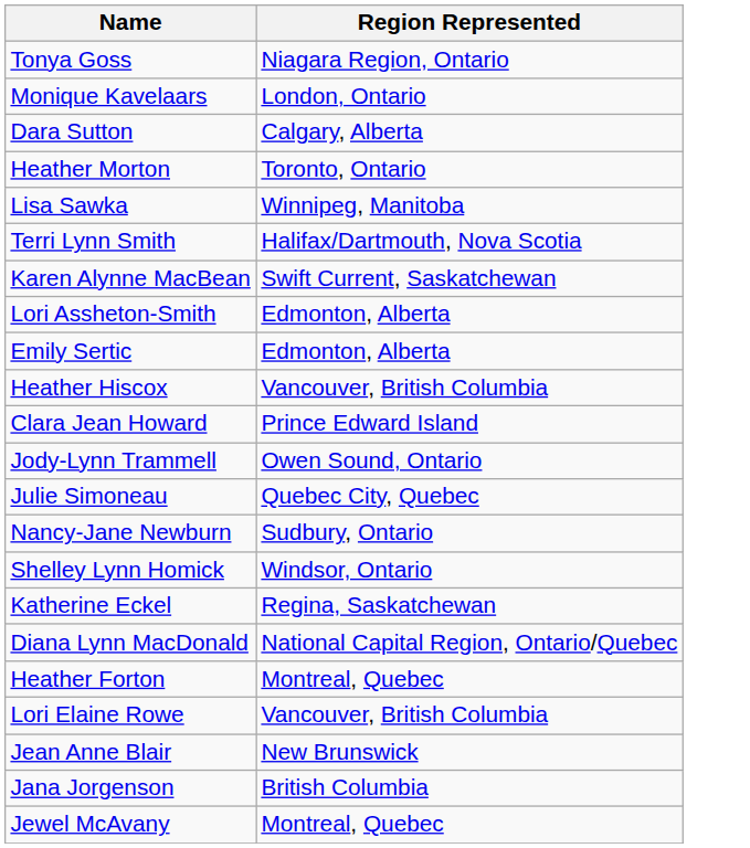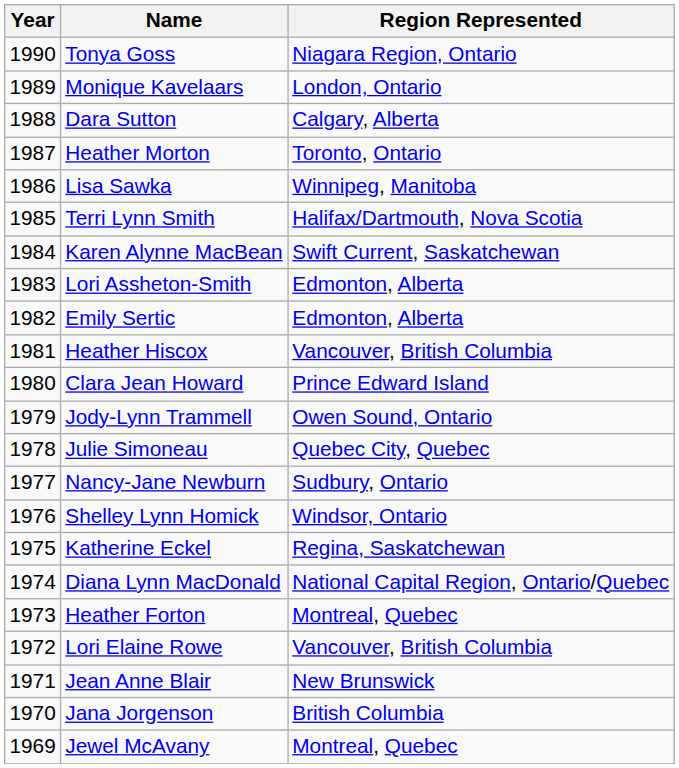 <table class = "wikitable">
 <tr>
+<th>Year</th>
 <th>Name</th>
 <th>Region Represented</th>
 </tr>
 <tr>
+<td>1990</td>
 <td><a href='#'>Tonya Goss</a></td>
 <td><a href='#'>Niagara Region, Ontario</a></td>
 </tr>
 <tr>
+<td>1989</td>
 <td><a href='#'>Monique Kavelaars</a></td>
 <td><a href='#'>London, Ontario</a></td>
 </tr>
 <tr>
+<td>1988</td>
 <td><a href='#'>Dara Sutton</a></td>
 <td><a href='#'>Calgary</a>, <a href='#'>Alberta</a></td>
 </tr>
 <tr>
+<td>1987</td>
 <td><a href='#'>Heather Morton</a></td>
 <td><a href='#'>Toronto</a>, <a href='#'>Ontario</a></td>
 </tr>
 <tr>
+<td>1986</td>
 <td><a href='#'>Lisa Sawka</a></td>
 <td><a href='#'>Winnipeg</a>, <a href='#'>Manitoba</a></td>
 </tr>
 <tr>
+<td>1985</td>
 <td><a href='#'>Terri Lynn Smith</a></td>
 <td><a href='#'>Halifax/Dartmouth</a>, <a href='#'>Nova Scotia</a></td>
 </tr>
 <tr>
+<td>1984</td>
 <td><a href='#'>Karen Alynne MacBean</a></td>
 <td><a href='#'>Swift Current</a>, <a href='#'>Saskatchewan</a></td>
 </tr>
 <tr>
+<td>1983</td>
 <td><a href='#'>Lori Assheton-Smith</a></td>
 <td><a href='#'>Edmonton</a>, <a href='#'>Alberta</a></td>
 </tr>
 <tr>
+<td>1982</td>
 <td><a href='#'>Emily Sertic</a></td>
 <td><a href='#'>Edmonton</a>, <a href='#'>Alberta</a></td>
 </tr>
 <tr>
+<td>1981</td>
 <td><a href='#'>Heather Hiscox</a></td>
 <td><a href='#'>Vancouver</a>, <a href='#'>British Columbia</a></td>
 </tr>
 <tr>
+<td>1980</td>
 <td><a href='#'>Clara Jean Howard</a></td>
 <td><a href='#'>Prince Edward Island</a></td>
 </tr>
 <tr>
+<td>1979</td>
 <td><a href='#'>Jody-Lynn Trammell</a></td>
 <td><a href='#'>Owen Sound, Ontario</a></td>
 </tr>
 <tr>
+<td>1978</td>
 <td><a href='#'>Julie Simoneau</a></td>
 <td><a href='#'>Quebec City</a>, <a href='#'>Quebec</a></td>
 </tr>
 <tr>
+<td>1977</td>
 <td><a href='#'>Nancy-Jane Newburn</a></td>
 <td><a href='#'>Sudbury</a>, <a href='#'>Ontario</a></td>
 </tr>
 <tr>
+<td>1976</td>
 <td><a href='#'>Shelley Lynn Homick</a></td>
 <td><a href='#'>Windsor, Ontario</a></td>
 </tr>
 <tr>
+<td>1975</td>
 <td><a href='#'>Katherine Eckel</a></td>
 <td><a href='#'>Regina, Saskatchewan</a></td>
 </tr>
 <tr>
+<td>1974</td>
 <td><a href='#'>Diana Lynn MacDonald</a></td>
 <td><a href='#'>National Capital Region</a>, <a href='#'>Ontario</a>/<a href='#'>Quebec</a></td>
 </tr>
 <tr>
+<td>1973</td>
 <td><a href='#'>Heather Forton</a></td>
 <td><a href='#'>Montreal</a>, <a href='#'>Quebec</a></td>
 </tr>
 <tr>
+<td>1972</td>
 <td><a href='#'>Lori Elaine Rowe</a></td>
 <td><a href='#'>Vancouver</a>, <a href='#'>British Columbia</a></td>
 </tr>
 <tr>
+<td>1971</td>
 <td><a href='#'>Jean Anne Blair</a></td>
 <td><a href='#'>New Brunswick</a></td>
 </tr>
 <tr>
+<td>1970</td>
 <td><a href='#'>Jana Jorgenson</a></td>
 <td><a href='#'>British Columbia</a></td>
 </tr>
 <tr>
+<td>1969</td>
 <td><a href='#'>Jewel McAvany</a></td>
 <td><a href='#'>Montreal</a>, <a href='#'>Quebec</a></td>
 </tr>
 </table>
